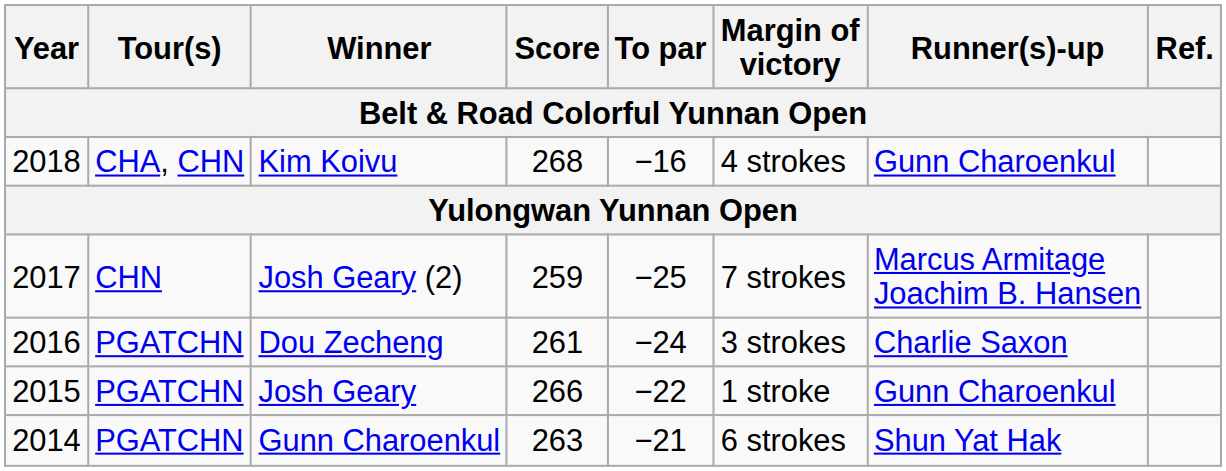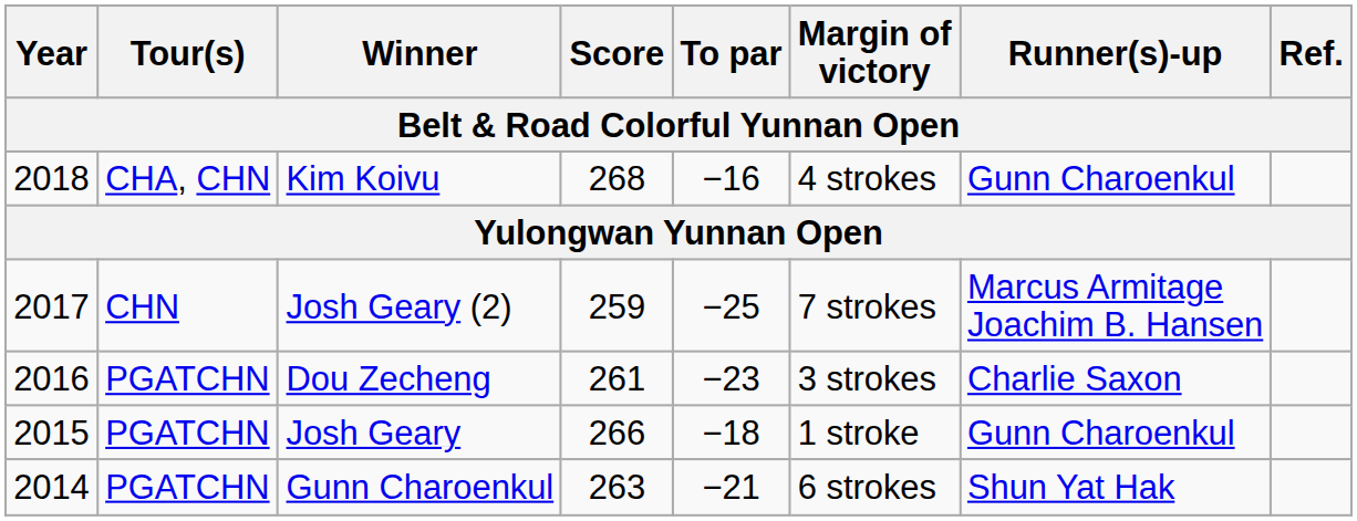 <table class=wikitable style="font-size:95%">
 <tr>
 <th>Year</th>
 <th>Tour(s)</th>
 <th>Winner</th>
 <th>Score</th>
 <th>To par</th>
 <th>Margin of<br>victory</th>
 <th>Runner(s)-up</th>
 <th>Ref.</th>
 </tr>
 <tr>
 <th colspan=9>Belt & Road Colorful Yunnan Open</th>
 </tr>
 <tr>
 <td>2018</td>
 <td><a href='#'>CHA</a>, <a href='#'>CHN</a></td>
 <td> <a href='#'>Kim Koivu</a></td>
 <td align=center>268</td>
 <td align=center>−16</td>
 <td>4 strokes</td>
 <td> <a href='#'>Gunn Charoenkul</a></td>
 <td></td>
 </tr>
 <tr>
 <th colspan=9>Yulongwan Yunnan Open</th>
 </tr>
 <tr>
 <td>2017</td>
 <td><a href='#'>CHN</a></td>
 <td> <a href='#'>Josh Geary</a> (2)</td>
 <td align=center>259</td>
 <td align=center>−25</td>
 <td>7 strokes</td>
 <td> <a href='#'>Marcus Armitage</a><br> <a href='#'>Joachim B. Hansen</a></td>
 <td></td>
 </tr>
 <tr>
 <td>2016</td>
 <td><a href='#'>PGATCHN</a></td>
 <td> <a href='#'>Dou Zecheng</a></td>
 <td align=center>261</td>
-<td align=center>−24</td>
+<td align=center>−23</td>
 <td>3 strokes</td>
 <td> <a href='#'>Charlie Saxon</a></td>
 <td></td>
 </tr>
 <tr>
 <td>2015</td>
 <td><a href='#'>PGATCHN</a></td>
 <td> <a href='#'>Josh Geary</a></td>
 <td align=center>266</td>
-<td align=center>−22</td>
+<td align=center>−18</td>
 <td>1 stroke</td>
 <td> <a href='#'>Gunn Charoenkul</a></td>
 <td></td>
 </tr>
 <tr>
 <td>2014</td>
 <td><a href='#'>PGATCHN</a></td>
 <td> <a href='#'>Gunn Charoenkul</a></td>
 <td align=center>263</td>
 <td align=center>−21</td>
 <td>6 strokes</td>
 <td> <a href='#'>Shun Yat Hak</a></td>
 <td></td>
 </tr>
 </table>
